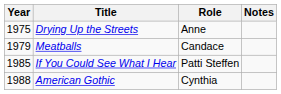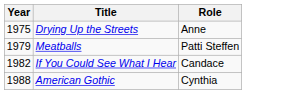 <table class="wikitable sortable">
 <tr>
 <th>Year</th>
 <th>Title</th>
 <th>Role</th>
-<th class="unsortable">Notes</th>
 </tr>
 <tr>
 <td>1975</td>
 <td><em><a href='#'>Drying Up the Streets</a></em></td>
 <td>Anne</td>
-<td></td>
 </tr>
 <tr>
 <td>1979</td>
 <td><em><a href='#'>Meatballs</a></em></td>
-<td>Candace</td>
-<td></td>
+<td>Patti Steffen</td>
 </tr>
 <tr>
-<td>1985</td>
+<td>1982</td>
 <td><em><a href='#'>If You Could See What I Hear</a></em></td>
-<td>Patti Steffen</td>
-<td></td>
+<td>Candace</td>
 </tr>
 <tr>
 <td>1988</td>
 <td><em><a href='#'>American Gothic</a></em></td>
 <td>Cynthia</td>
-<td></td>
 </tr>
 </table>
